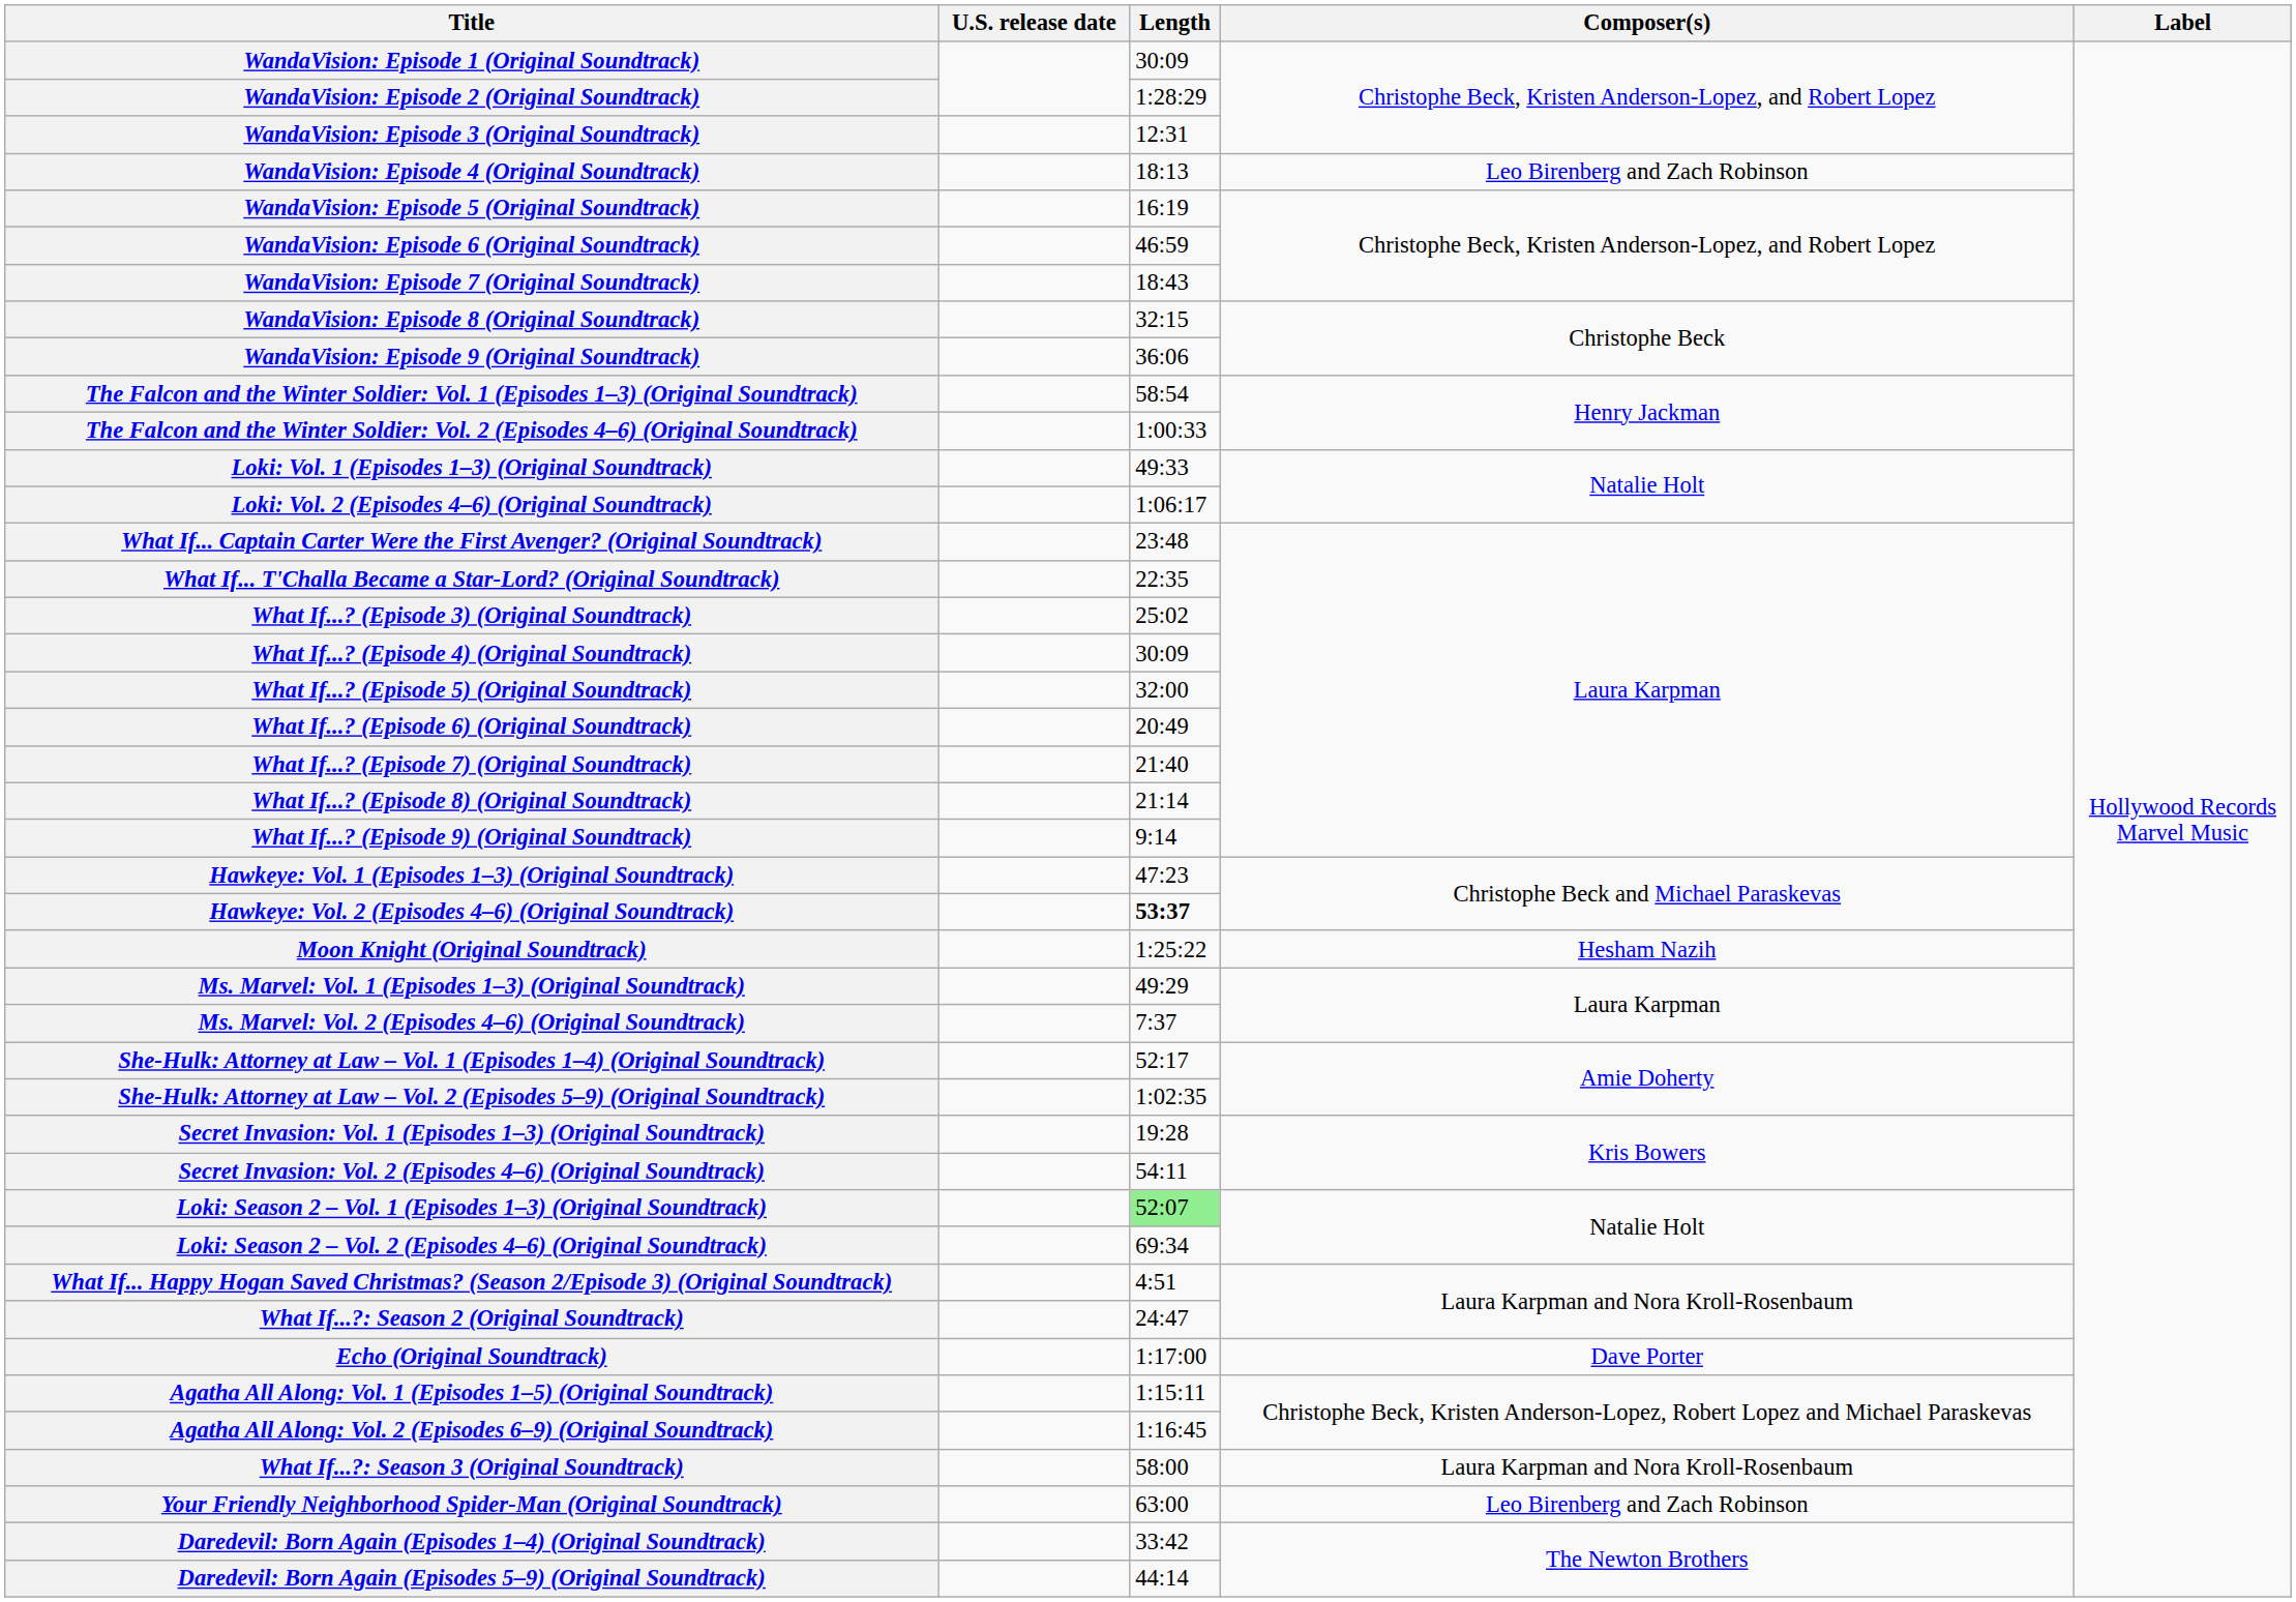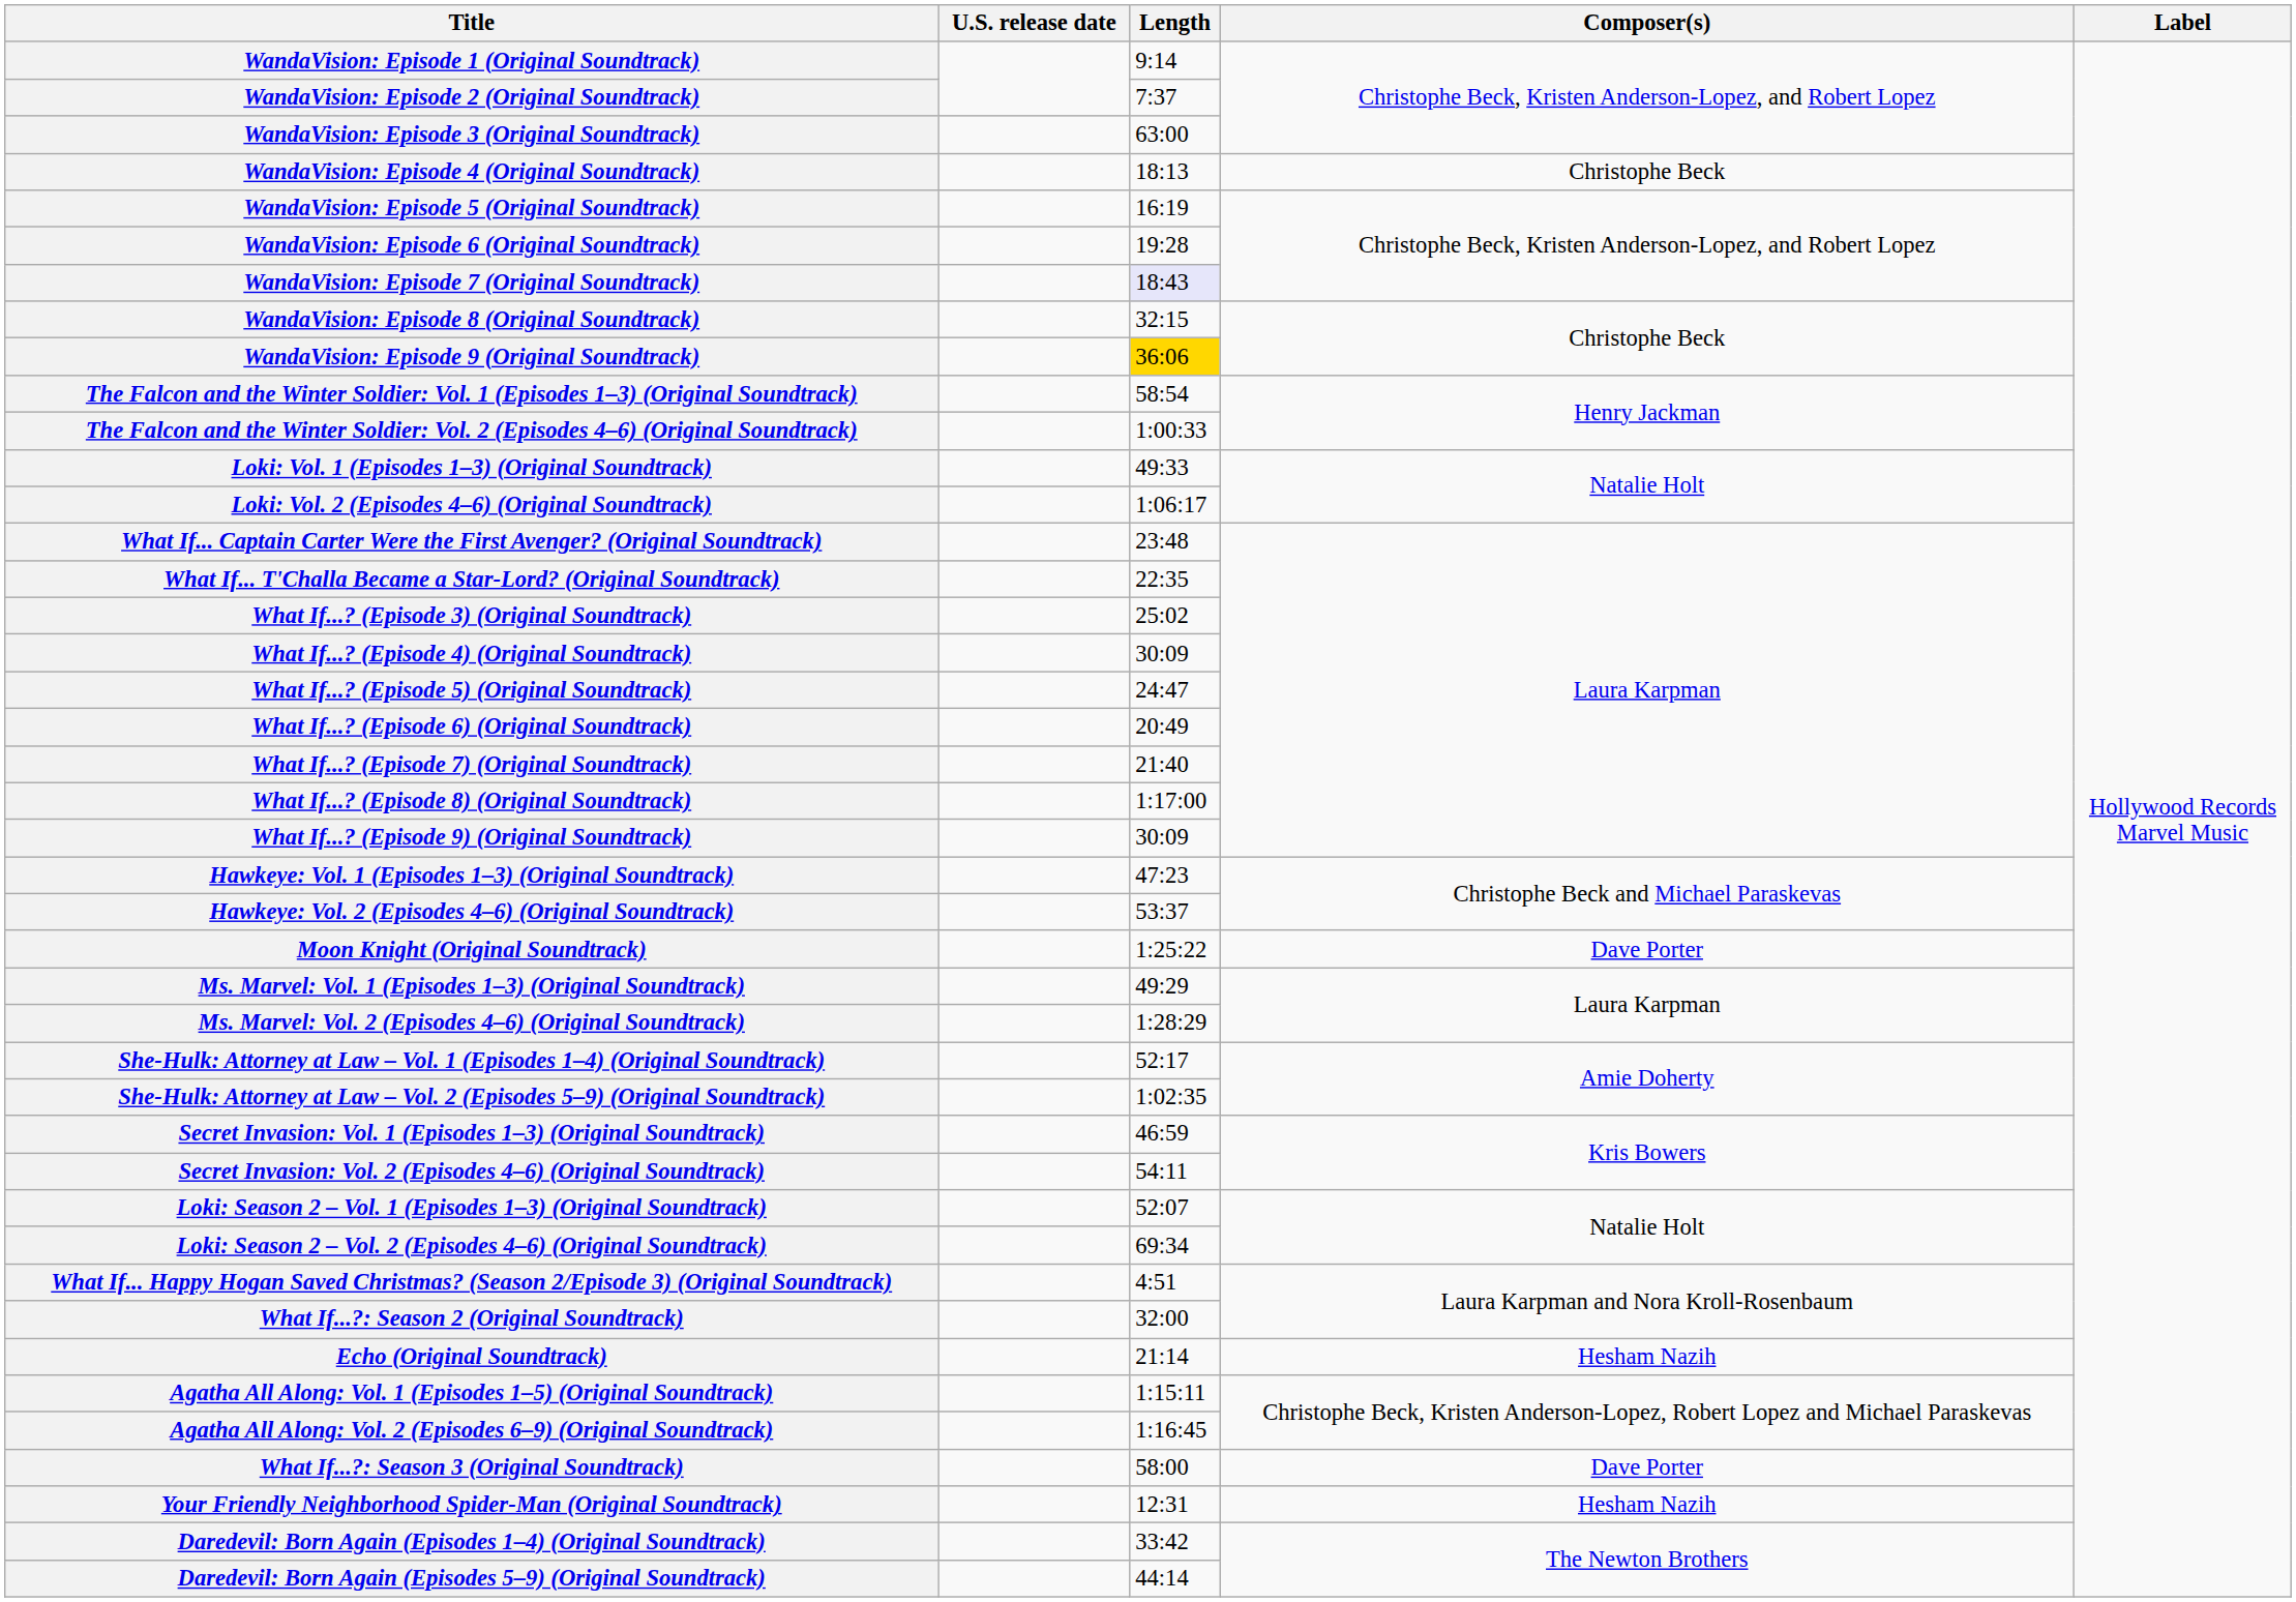 <table class="wikitable plainrowheaders" style="text-align: center; width: 99%;">
 <tr>
 <th scope="col">Title</th>
 <th scope="col">U.S. release date</th>
 <th scope="col">Length</th>
 <th scope="col">Composer(s)</th>
 <th scope="col">Label</th>
 </tr>
 <tr>
 <th scope="row"><em><a href='#'>WandaVision: Episode 1 (Original Soundtrack)</a></em></th>
 <td rowspan="2" style="text-align: left;"></td>
-<td style="text-align: left;">30:09</td>
+<td style="text-align: left;">9:14</td>
 <td rowspan="3"><a href='#'>Christophe Beck</a>, <a href='#'>Kristen Anderson-Lopez</a>, and <a href='#'>Robert Lopez</a></td>
 <td rowspan="42"><a href='#'>Hollywood Records</a><br><a href='#'>Marvel Music</a></td>
 </tr>
 <tr>
 <th scope="row"><em><a href='#'>WandaVision: Episode 2 (Original Soundtrack)</a></em></th>
-<td style="text-align: left;">1:28:29</td>
+<td style="text-align: left;">7:37</td>
 </tr>
 <tr>
 <th scope="row"><em><a href='#'>WandaVision: Episode 3 (Original Soundtrack)</a></em></th>
 <td style="text-align: left;"></td>
-<td style="text-align: left;">12:31</td>
+<td style="text-align: left;">63:00</td>
 </tr>
 <tr>
 <th scope="row"><em><a href='#'>WandaVision: Episode 4 (Original Soundtrack)</a></em></th>
 <td style="text-align: left;"></td>
 <td style="text-align: left;">18:13</td>
-<td><a href='#'>Leo Birenberg</a> and Zach Robinson</td>
+<td>Christophe Beck</td>
 </tr>
 <tr>
 <th scope="row"><em><a href='#'>WandaVision: Episode 5 (Original Soundtrack)</a></em></th>
 <td style="text-align: left;"></td>
 <td style="text-align: left;">16:19</td>
 <td rowspan="3">Christophe Beck, Kristen Anderson-Lopez, and Robert Lopez</td>
 </tr>
 <tr>
 <th scope="row"><em><a href='#'>WandaVision: Episode 6 (Original Soundtrack)</a></em></th>
 <td style="text-align: left;"></td>
-<td style="text-align: left;">46:59</td>
+<td style="text-align: left;">19:28</td>
 </tr>
 <tr>
 <th scope="row"><em><a href='#'>WandaVision: Episode 7 (Original Soundtrack)</a></em></th>
 <td style="text-align: left;"></td>
-<td style="text-align: left;">18:43</td>
+<td style="background: lavender; text-align: left;">18:43</td>
 </tr>
 <tr>
 <th scope="row"><em><a href='#'>WandaVision: Episode 8 (Original Soundtrack)</a></em></th>
 <td style="text-align: left;"></td>
 <td style="text-align: left;">32:15</td>
 <td rowspan="2">Christophe Beck</td>
 </tr>
 <tr>
 <th scope="row"><em><a href='#'>WandaVision: Episode 9 (Original Soundtrack)</a></em></th>
 <td style="text-align: left;"></td>
-<td style="text-align: left;">36:06</td>
+<td style="background: gold; text-align: left;">36:06</td>
 </tr>
 <tr>
 <th scope="row"><em><a href='#'>The Falcon and the Winter Soldier: Vol. 1 (Episodes 1–3) (Original Soundtrack)</a></em></th>
 <td style="text-align: left;"></td>
 <td style="text-align: left;">58:54</td>
 <td rowspan="2"><a href='#'>Henry Jackman</a></td>
 </tr>
 <tr>
 <th scope="row"><em><a href='#'>The Falcon and the Winter Soldier: Vol. 2 (Episodes 4–6) (Original Soundtrack)</a></em></th>
 <td style="text-align: left;"></td>
 <td style="text-align: left;">1:00:33</td>
 </tr>
 <tr>
 <th scope="row"><em><a href='#'>Loki: Vol. 1 (Episodes 1–3) (Original Soundtrack)</a></em></th>
 <td style="text-align: left;"></td>
 <td style="text-align: left;">49:33</td>
 <td rowspan="2"><a href='#'>Natalie Holt</a></td>
 </tr>
 <tr>
 <th scope="row"><em><a href='#'>Loki: Vol. 2 (Episodes 4–6) (Original Soundtrack)</a></em></th>
 <td style="text-align: left;"></td>
 <td style="text-align: left;">1:06:17</td>
 </tr>
 <tr>
 <th scope="row"><em><a href='#'>What If... Captain Carter Were the First Avenger? (Original Soundtrack)</a></em></th>
 <td style="text-align: left;"></td>
 <td style="text-align: left;">23:48</td>
 <td rowspan="9"><a href='#'>Laura Karpman</a></td>
 </tr>
 <tr>
 <th scope="row"><em><a href='#'>What If... T'Challa Became a Star-Lord? (Original Soundtrack)</a></em></th>
 <td style="text-align: left;"></td>
 <td style="text-align: left;">22:35</td>
 </tr>
 <tr>
 <th scope="row"><em><a href='#'>What If...? (Episode 3) (Original Soundtrack)</a></em></th>
 <td style="text-align: left;"></td>
 <td style="text-align: left;">25:02</td>
 </tr>
 <tr>
 <th scope="row"><em><a href='#'>What If...? (Episode 4) (Original Soundtrack)</a></em></th>
 <td style="text-align: left;"></td>
 <td style="text-align: left;">30:09</td>
 </tr>
 <tr>
 <th scope="row"><em><a href='#'>What If...? (Episode 5) (Original Soundtrack)</a></em></th>
 <td style="text-align: left;"></td>
-<td style="text-align: left;">32:00</td>
+<td style="text-align: left;">24:47</td>
 </tr>
 <tr>
 <th scope="row"><em><a href='#'>What If...? (Episode 6) (Original Soundtrack)</a></em></th>
 <td style="text-align: left;"></td>
 <td style="text-align: left;">20:49</td>
 </tr>
 <tr>
 <th scope="row"><em><a href='#'>What If...? (Episode 7) (Original Soundtrack)</a></em></th>
 <td style="text-align: left;"></td>
 <td style="text-align: left;">21:40</td>
 </tr>
 <tr>
 <th scope="row"><em><a href='#'>What If...? (Episode 8) (Original Soundtrack)</a></em></th>
 <td style="text-align: left;"></td>
-<td style="text-align: left;">21:14</td>
+<td style="text-align: left;">1:17:00</td>
 </tr>
 <tr>
 <th scope="row"><em><a href='#'>What If...? (Episode 9) (Original Soundtrack)</a></em></th>
 <td style="text-align: left;"></td>
-<td style="text-align: left;">9:14</td>
+<td style="text-align: left;">30:09</td>
 </tr>
 <tr>
 <th scope="row"><em><a href='#'>Hawkeye: Vol. 1 (Episodes 1–3) (Original Soundtrack)</a></em></th>
 <td style="text-align: left;"></td>
 <td style="text-align: left;">47:23</td>
 <td rowspan="2">Christophe Beck and <a href='#'>Michael Paraskevas</a></td>
 </tr>
 <tr>
 <th scope="row"><em><a href='#'>Hawkeye: Vol. 2 (Episodes 4–6) (Original Soundtrack)</a></em></th>
 <td style="text-align: left;"></td>
-<td style="text-align: left;"><strong>53:37</strong></td>
+<td style="text-align: left;">53:37</td>
 </tr>
 <tr>
 <th scope="row"><em><a href='#'>Moon Knight (Original Soundtrack)</a></em></th>
 <td style="text-align: left;"></td>
 <td style="text-align: left;">1:25:22</td>
-<td><a href='#'>Hesham Nazih</a></td>
+<td><a href='#'>Dave Porter</a></td>
 </tr>
 <tr>
 <th scope="row"><em><a href='#'>Ms. Marvel: Vol. 1 (Episodes 1–3) (Original Soundtrack)</a></em></th>
 <td style="text-align: left;"></td>
 <td style="text-align: left;">49:29</td>
 <td rowspan="2">Laura Karpman</td>
 </tr>
 <tr>
 <th scope="row"><em><a href='#'>Ms. Marvel: Vol. 2 (Episodes 4–6) (Original Soundtrack)</a></em></th>
 <td style="text-align: left;"></td>
-<td style="text-align: left;">7:37</td>
+<td style="text-align: left;">1:28:29</td>
 </tr>
 <tr>
 <th scope="row"><em><a href='#'>She-Hulk: Attorney at Law – Vol. 1 (Episodes 1–4) (Original Soundtrack)</a></em></th>
 <td style="text-align: left;"></td>
 <td style="text-align: left;">52:17</td>
 <td rowspan="2"><a href='#'>Amie Doherty</a></td>
 </tr>
 <tr>
 <th scope="row"><em><a href='#'>She-Hulk: Attorney at Law – Vol. 2 (Episodes 5–9) (Original Soundtrack)</a></em></th>
 <td style="text-align: left;"></td>
 <td style="text-align: left;">1:02:35</td>
 </tr>
 <tr>
 <th scope="row"><em><a href='#'>Secret Invasion: Vol. 1 (Episodes 1–3) (Original Soundtrack)</a></em></th>
 <td style="text-align: left;"></td>
-<td style="text-align: left;">19:28</td>
+<td style="text-align: left;">46:59</td>
 <td rowspan="2"><a href='#'>Kris Bowers</a></td>
 </tr>
 <tr>
 <th scope="row"><em><a href='#'>Secret Invasion: Vol. 2 (Episodes 4–6) (Original Soundtrack)</a></em></th>
 <td style="text-align: left;"></td>
 <td style="text-align: left;">54:11</td>
 </tr>
 <tr>
 <th scope="row"><em><a href='#'>Loki: Season 2 – Vol. 1 (Episodes 1–3) (Original Soundtrack)</a></em></th>
 <td style="text-align: left;"></td>
-<td style="background: lightgreen; text-align: left;">52:07</td>
+<td style="text-align: left;">52:07</td>
 <td rowspan="2">Natalie Holt</td>
 </tr>
 <tr>
 <th scope="row"><em><a href='#'>Loki: Season 2 – Vol. 2 (Episodes 4–6) (Original Soundtrack)</a></em></th>
 <td style="text-align: left;"></td>
 <td style="text-align: left;">69:34</td>
 </tr>
 <tr>
 <th scope="row"><em><a href='#'>What If... Happy Hogan Saved Christmas? (Season 2/Episode 3) (Original Soundtrack)</a></em></th>
 <td style="text-align: left;"></td>
 <td style="text-align: left;">4:51</td>
 <td rowspan="2">Laura Karpman and Nora Kroll-Rosenbaum</td>
 </tr>
 <tr>
 <th scope="row"><em><a href='#'>What If...?: Season 2 (Original Soundtrack)</a></em></th>
 <td style="text-align: left;"></td>
-<td style="text-align: left;">24:47</td>
+<td style="text-align: left;">32:00</td>
 </tr>
 <tr>
 <th scope="row"><em><a href='#'>Echo (Original Soundtrack)</a></em></th>
 <td style="text-align: left;"></td>
-<td style="text-align: left;">1:17:00</td>
-<td><a href='#'>Dave Porter</a></td>
+<td style="text-align: left;">21:14</td>
+<td><a href='#'>Hesham Nazih</a></td>
 </tr>
 <tr>
 <th scope="row"><em><a href='#'>Agatha All Along: Vol. 1 (Episodes 1–5) (Original Soundtrack)</a></em></th>
 <td style="text-align: left;"></td>
 <td style="text-align: left;">1:15:11</td>
 <td rowspan="2">Christophe Beck, Kristen Anderson-Lopez, Robert Lopez and Michael Paraskevas</td>
 </tr>
 <tr>
 <th scope="row"><em><a href='#'>Agatha All Along: Vol. 2 (Episodes 6–9) (Original Soundtrack)</a></em></th>
 <td style="text-align: left;"></td>
 <td style="text-align: left;">1:16:45</td>
 </tr>
 <tr>
 <th scope="row"><em><a href='#'>What If...?: Season 3 (Original Soundtrack)</a></em></th>
 <td style="text-align: left;"></td>
 <td style="text-align: left;">58:00</td>
-<td>Laura Karpman and Nora Kroll-Rosenbaum</td>
+<td><a href='#'>Dave Porter</a></td>
 </tr>
 <tr>
 <th scope="row"><em><a href='#'>Your Friendly Neighborhood Spider-Man (Original Soundtrack)</a></em></th>
 <td style="text-align: left;"></td>
-<td style="text-align: left;">63:00</td>
-<td><a href='#'>Leo Birenberg</a> and Zach Robinson</td>
+<td style="text-align: left;">12:31</td>
+<td><a href='#'>Hesham Nazih</a></td>
 </tr>
 <tr>
 <th scope="row"><em><a href='#'>Daredevil: Born Again (Episodes 1–4) (Original Soundtrack)</a></em></th>
 <td style="text-align: left;"></td>
 <td style="text-align: left;">33:42</td>
 <td rowspan="2"><a href='#'>The Newton Brothers</a></td>
 </tr>
 <tr>
 <th scope="row"><em><a href='#'>Daredevil: Born Again (Episodes 5–9) (Original Soundtrack)</a></em></th>
 <td style="text-align: left;"></td>
 <td style="text-align: left;">44:14</td>
 </tr>
 </table>
